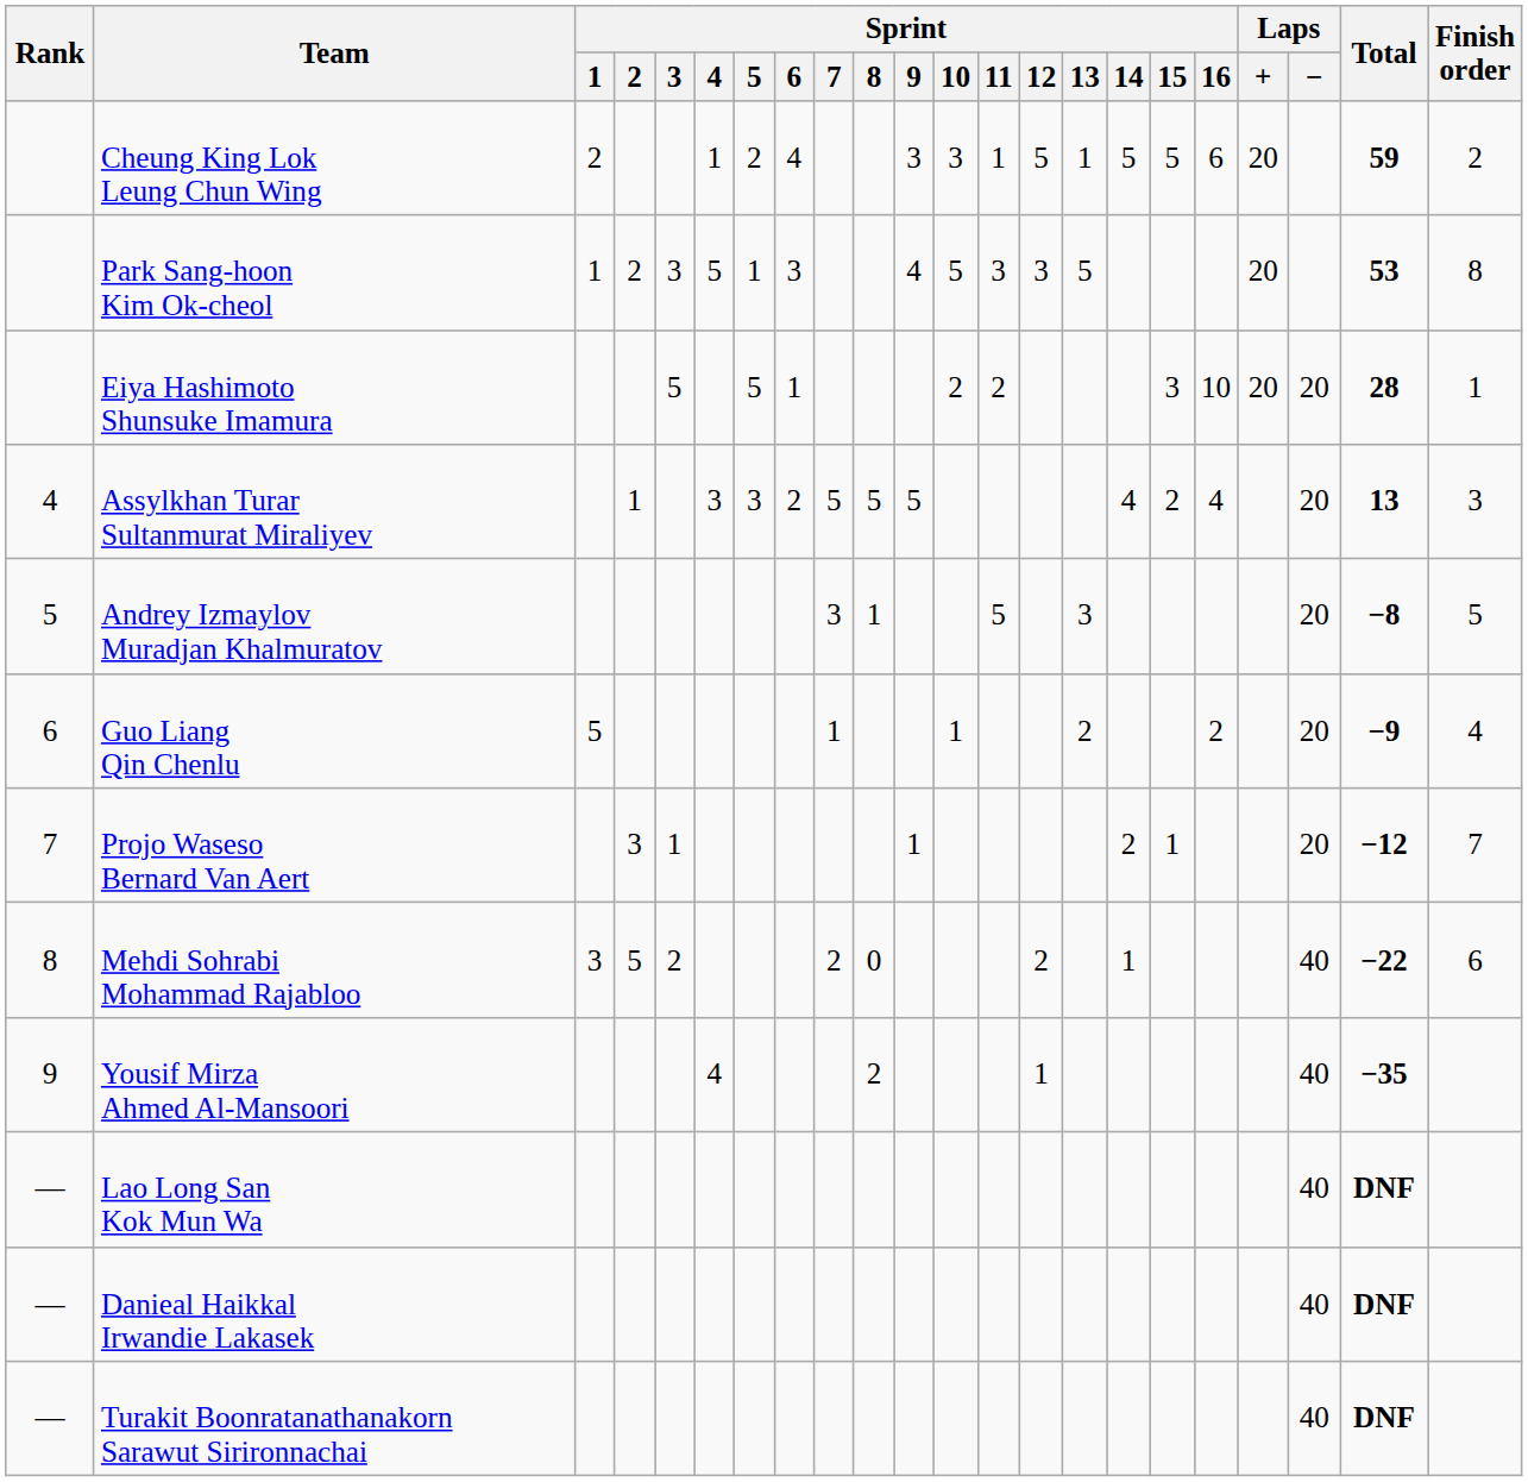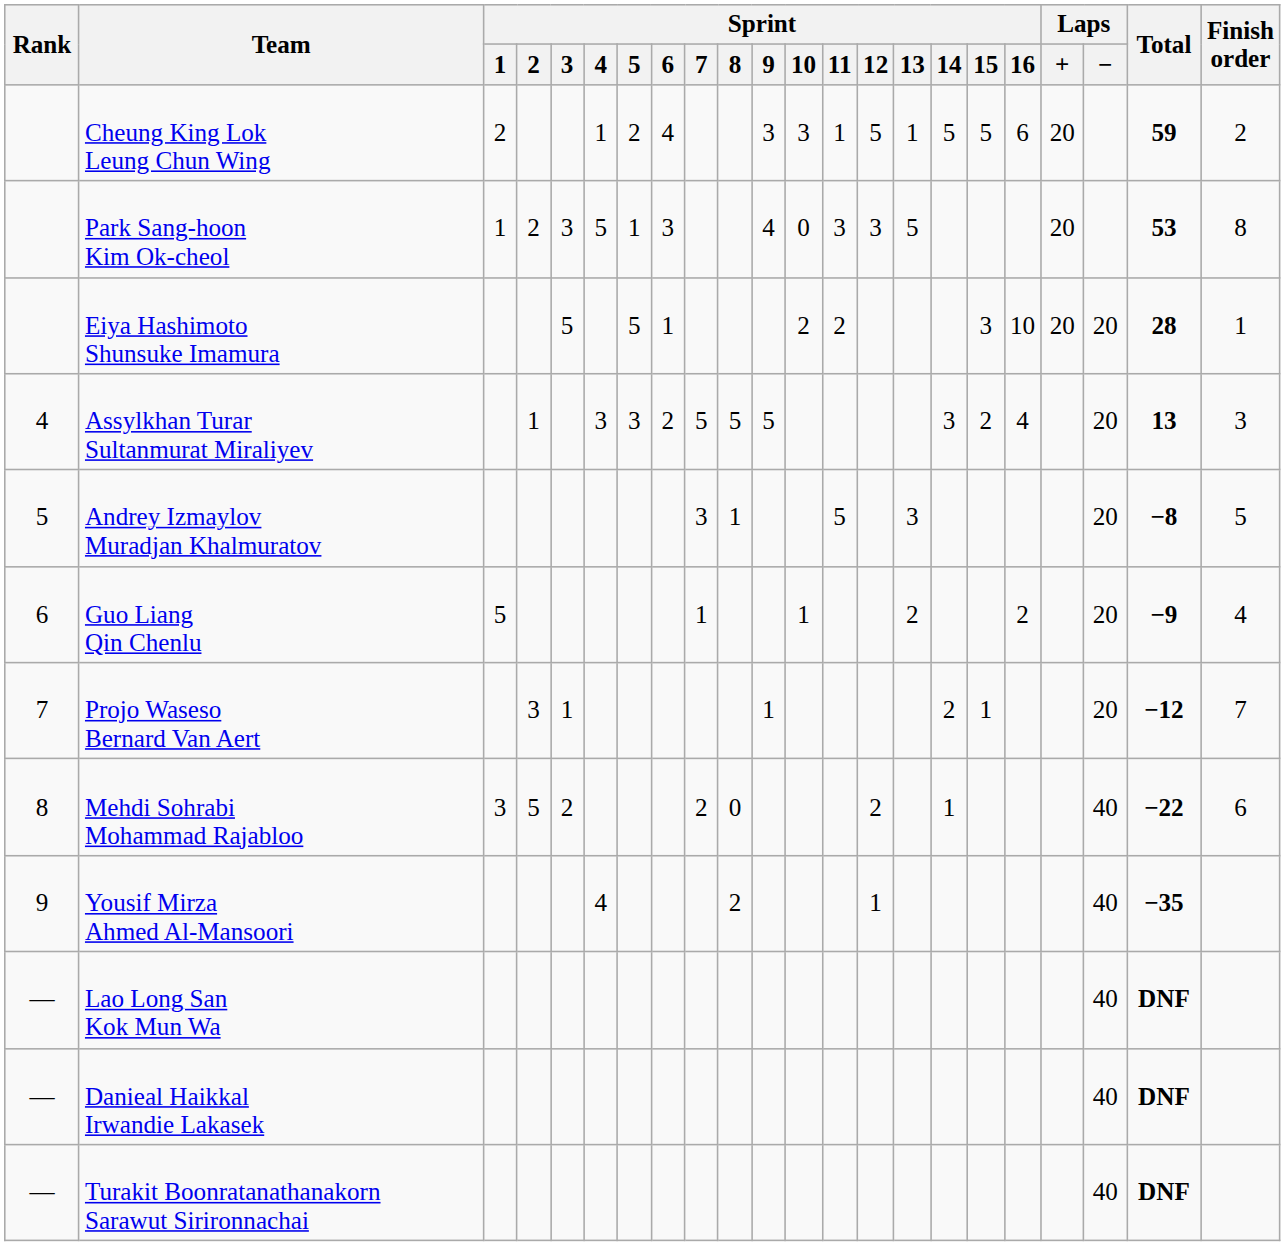 <table class="wikitable" style="text-align:center">
 <tr>
 <th rowspan=2 width=40>Rank</th>
 <th rowspan=2 width=250>Team</th>
 <th colspan=16>Sprint</th>
 <th colspan=2>Laps</th>
 <th rowspan=2 width=40>Total</th>
 <th rowspan=2 width=40>Finish order</th>
 </tr>
 <tr>
 <th width=14>1</th>
 <th width=14>2</th>
 <th width=14>3</th>
 <th width=14>4</th>
 <th width=14>5</th>
 <th width=14>6</th>
 <th width=14>7</th>
 <th width=14>8</th>
 <th width=14>9</th>
 <th width=14>10</th>
 <th width=14>11</th>
 <th width=14>12</th>
 <th width=14>13</th>
 <th width=14>14</th>
 <th width=14>15</th>
 <th width=14>16</th>
 <th width=20>+</th>
 <th width=20>−</th>
 </tr>
 <tr>
 <td></td>
 <td align="left"><br><a href='#'>Cheung King Lok</a><br><a href='#'>Leung Chun Wing</a></td>
 <td>2</td>
 <td></td>
 <td></td>
 <td>1</td>
 <td>2</td>
 <td>4</td>
 <td></td>
 <td></td>
 <td>3</td>
 <td>3</td>
 <td>1</td>
 <td>5</td>
 <td>1</td>
 <td>5</td>
 <td>5</td>
 <td>6</td>
 <td>20</td>
 <td></td>
 <td><strong>59</strong></td>
 <td>2</td>
 </tr>
 <tr>
 <td></td>
 <td align="left"><br><a href='#'>Park Sang-hoon</a><br><a href='#'>Kim Ok-cheol</a></td>
 <td>1</td>
 <td>2</td>
 <td>3</td>
 <td>5</td>
 <td>1</td>
 <td>3</td>
 <td></td>
 <td></td>
 <td>4</td>
-<td>5</td>
+<td>0</td>
 <td>3</td>
 <td>3</td>
 <td>5</td>
 <td></td>
 <td></td>
 <td></td>
 <td>20</td>
 <td></td>
 <td><strong>53</strong></td>
 <td>8</td>
 </tr>
 <tr>
 <td></td>
 <td align="left"><br><a href='#'>Eiya Hashimoto</a><br><a href='#'>Shunsuke Imamura</a></td>
 <td></td>
 <td></td>
 <td>5</td>
 <td></td>
 <td>5</td>
 <td>1</td>
 <td></td>
 <td></td>
 <td></td>
 <td>2</td>
 <td>2</td>
 <td></td>
 <td></td>
 <td></td>
 <td>3</td>
 <td>10</td>
 <td>20</td>
 <td>20</td>
 <td><strong>28</strong></td>
 <td>1</td>
 </tr>
 <tr>
 <td>4</td>
 <td align="left"><br><a href='#'>Assylkhan Turar</a><br><a href='#'>Sultanmurat Miraliyev</a></td>
 <td></td>
 <td>1</td>
 <td></td>
 <td>3</td>
 <td>3</td>
 <td>2</td>
 <td>5</td>
 <td>5</td>
 <td>5</td>
 <td></td>
 <td></td>
 <td></td>
 <td></td>
-<td>4</td>
+<td>3</td>
 <td>2</td>
 <td>4</td>
 <td></td>
 <td>20</td>
 <td><strong>13</strong></td>
 <td>3</td>
 </tr>
 <tr>
 <td>5</td>
 <td align="left"><br><a href='#'>Andrey Izmaylov</a><br><a href='#'>Muradjan Khalmuratov</a></td>
 <td></td>
 <td></td>
 <td></td>
 <td></td>
 <td></td>
 <td></td>
 <td>3</td>
 <td>1</td>
 <td></td>
 <td></td>
 <td>5</td>
 <td></td>
 <td>3</td>
 <td></td>
 <td></td>
 <td></td>
 <td></td>
 <td>20</td>
 <td><strong>−8</strong></td>
 <td>5</td>
 </tr>
 <tr>
 <td>6</td>
 <td align="left"><br><a href='#'>Guo Liang</a><br><a href='#'>Qin Chenlu</a></td>
 <td>5</td>
 <td></td>
 <td></td>
 <td></td>
 <td></td>
 <td></td>
 <td>1</td>
 <td></td>
 <td></td>
 <td>1</td>
 <td></td>
 <td></td>
 <td>2</td>
 <td></td>
 <td></td>
 <td>2</td>
 <td></td>
 <td>20</td>
 <td><strong>−9</strong></td>
 <td>4</td>
 </tr>
 <tr>
 <td>7</td>
 <td align="left"><br><a href='#'>Projo Waseso</a><br><a href='#'>Bernard Van Aert</a></td>
 <td></td>
 <td>3</td>
 <td>1</td>
 <td></td>
 <td></td>
 <td></td>
 <td></td>
 <td></td>
 <td>1</td>
 <td></td>
 <td></td>
 <td></td>
 <td></td>
 <td>2</td>
 <td>1</td>
 <td></td>
 <td></td>
 <td>20</td>
 <td><strong>−12</strong></td>
 <td>7</td>
 </tr>
 <tr>
 <td>8</td>
 <td align="left"><br><a href='#'>Mehdi Sohrabi</a><br><a href='#'>Mohammad Rajabloo</a></td>
 <td>3</td>
 <td>5</td>
 <td>2</td>
 <td></td>
 <td></td>
 <td></td>
 <td>2</td>
 <td>0</td>
 <td></td>
 <td></td>
 <td></td>
 <td>2</td>
 <td></td>
 <td>1</td>
 <td></td>
 <td></td>
 <td></td>
 <td>40</td>
 <td><strong>−22</strong></td>
 <td>6</td>
 </tr>
 <tr>
 <td>9</td>
 <td align="left"><br><a href='#'>Yousif Mirza</a><br><a href='#'>Ahmed Al-Mansoori</a></td>
 <td></td>
 <td></td>
 <td></td>
 <td>4</td>
 <td></td>
 <td></td>
 <td></td>
 <td>2</td>
 <td></td>
 <td></td>
 <td></td>
 <td>1</td>
 <td></td>
 <td></td>
 <td></td>
 <td></td>
 <td></td>
 <td>40</td>
 <td><strong>−35</strong></td>
 <td></td>
 </tr>
 <tr>
 <td>—</td>
 <td align="left"><br><a href='#'>Lao Long San</a><br><a href='#'>Kok Mun Wa</a></td>
 <td></td>
 <td></td>
 <td></td>
 <td></td>
 <td></td>
 <td></td>
 <td></td>
 <td></td>
 <td></td>
 <td></td>
 <td></td>
 <td></td>
 <td></td>
 <td></td>
 <td></td>
 <td></td>
 <td></td>
 <td>40</td>
 <td><strong>DNF</strong></td>
 <td></td>
 </tr>
 <tr>
 <td>—</td>
 <td align="left"><br><a href='#'>Danieal Haikkal</a><br><a href='#'>Irwandie Lakasek</a></td>
 <td></td>
 <td></td>
 <td></td>
 <td></td>
 <td></td>
 <td></td>
 <td></td>
 <td></td>
 <td></td>
 <td></td>
 <td></td>
 <td></td>
 <td></td>
 <td></td>
 <td></td>
 <td></td>
 <td></td>
 <td>40</td>
 <td><strong>DNF</strong></td>
 <td></td>
 </tr>
 <tr>
 <td>—</td>
 <td align="left"><br><a href='#'>Turakit Boonratanathanakorn</a><br><a href='#'>Sarawut Sirironnachai</a></td>
 <td></td>
 <td></td>
 <td></td>
 <td></td>
 <td></td>
 <td></td>
 <td></td>
 <td></td>
 <td></td>
 <td></td>
 <td></td>
 <td></td>
 <td></td>
 <td></td>
 <td></td>
 <td></td>
 <td></td>
 <td>40</td>
 <td><strong>DNF</strong></td>
 <td></td>
 </tr>
 </table>
